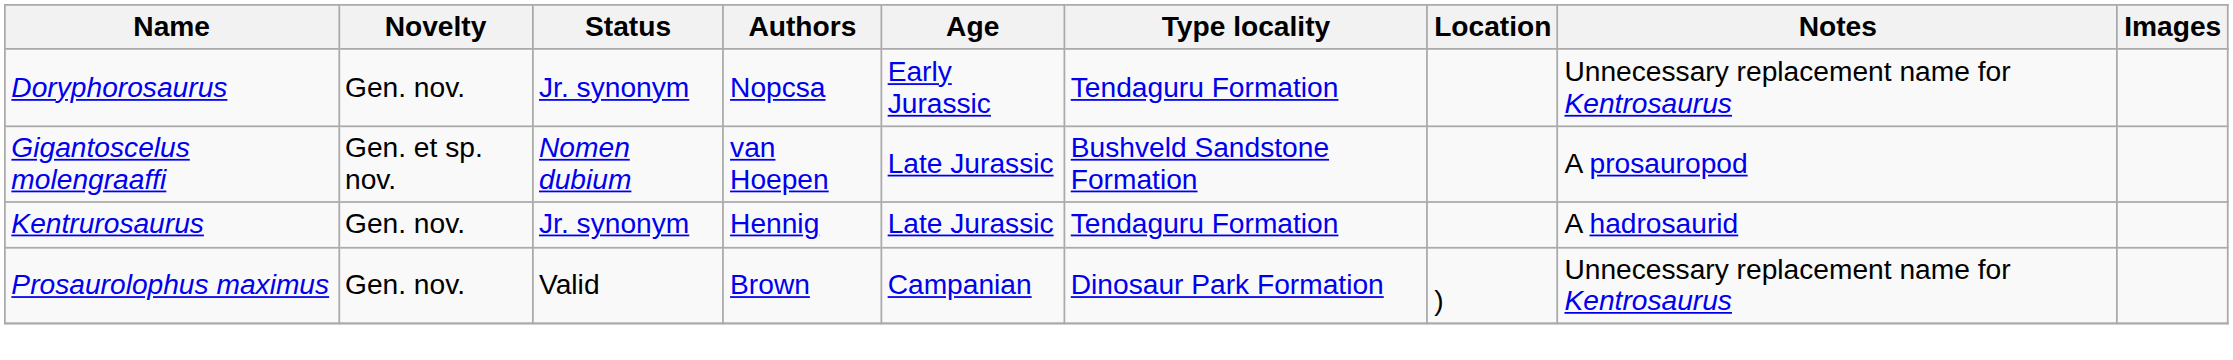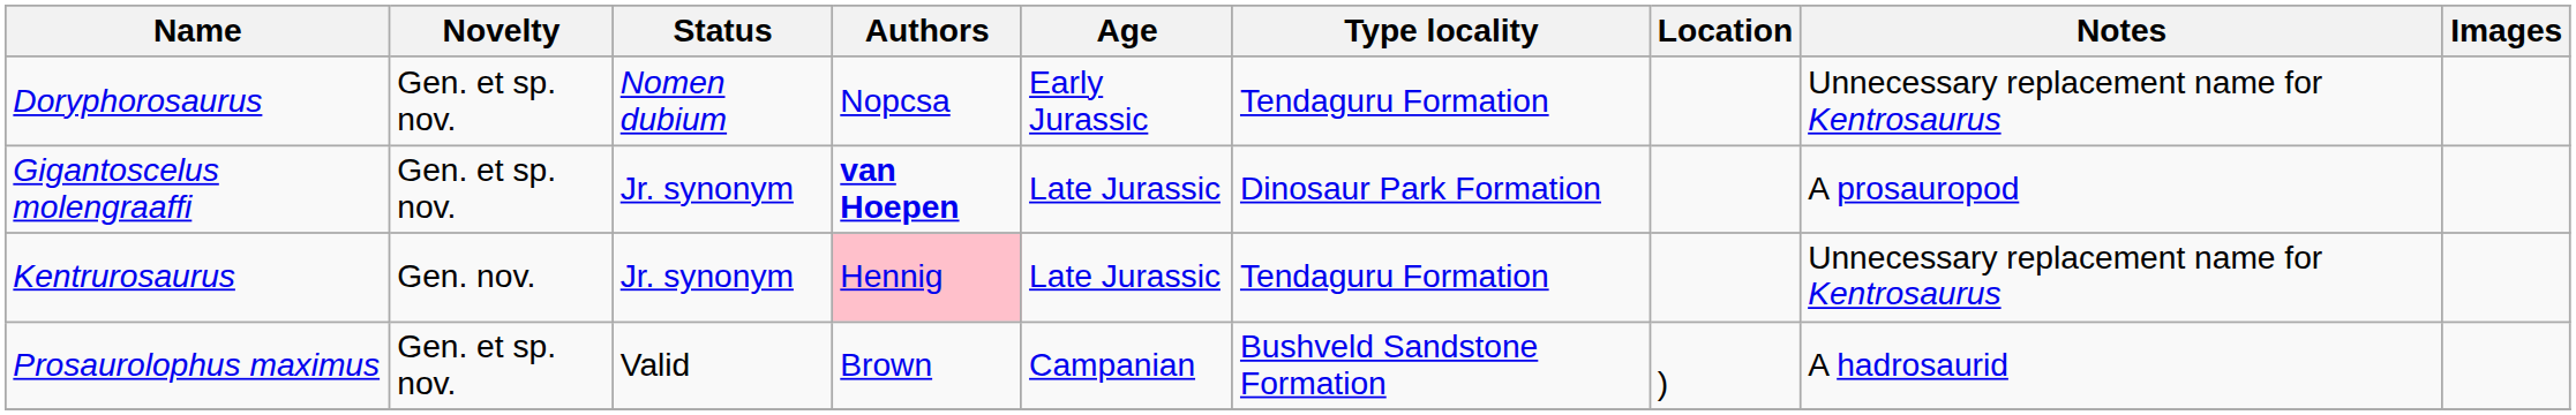 <table class="wikitable sortable" align="center" width="100%">
 <tr>
 <th>Name</th>
 <th>Novelty</th>
 <th>Status</th>
 <th>Authors</th>
 <th>Age</th>
 <th>Type locality</th>
 <th>Location</th>
 <th>Notes</th>
 <th>Images</th>
 </tr>
 <tr>
 <td><em><a href='#'>Doryphorosaurus</a></em></td>
-<td>Gen. nov.</td>
-<td><a href='#'>Jr. synonym</a></td>
+<td>Gen. et sp. nov.</td>
+<td><em><a href='#'>Nomen dubium</a></em></td>
 <td><a href='#'>Nopcsa</a></td>
 <td><a href='#'>Early Jurassic</a></td>
 <td><a href='#'>Tendaguru Formation</a></td>
 <td></td>
 <td>Unnecessary replacement name for <em><a href='#'>Kentrosaurus</a></em></td>
 <td></td>
 </tr>
 <tr>
 <td><em><a href='#'>Gigantoscelus molengraaffi</a></em></td>
 <td>Gen. et sp. nov.</td>
-<td><em><a href='#'>Nomen dubium</a></em></td>
-<td><a href='#'>van Hoepen</a></td>
+<td><a href='#'>Jr. synonym</a></td>
+<td><strong><a href='#'>van Hoepen</a></strong></td>
 <td><a href='#'>Late Jurassic</a></td>
-<td><a href='#'>Bushveld Sandstone Formation</a></td>
+<td><a href='#'>Dinosaur Park Formation</a></td>
 <td></td>
 <td>A <a href='#'>prosauropod</a></td>
 <td></td>
 </tr>
 <tr>
 <td><em><a href='#'>Kentrurosaurus</a></em></td>
 <td>Gen. nov.</td>
 <td><a href='#'>Jr. synonym</a></td>
-<td><a href='#'>Hennig</a></td>
+<td style="background: pink;"><a href='#'>Hennig</a></td>
 <td><a href='#'>Late Jurassic</a></td>
 <td><a href='#'>Tendaguru Formation</a></td>
 <td></td>
-<td>A <a href='#'>hadrosaurid</a></td>
+<td>Unnecessary replacement name for <em><a href='#'>Kentrosaurus</a></em></td>
 <td></td>
 </tr>
 <tr>
 <td><em><a href='#'>Prosaurolophus maximus</a></em></td>
-<td>Gen. nov.</td>
+<td>Gen. et sp. nov.</td>
 <td>Valid</td>
 <td><a href='#'>Brown</a></td>
 <td><a href='#'>Campanian</a></td>
-<td><a href='#'>Dinosaur Park Formation</a></td>
+<td><a href='#'>Bushveld Sandstone Formation</a></td>
 <td><br>)</td>
-<td>Unnecessary replacement name for <em><a href='#'>Kentrosaurus</a></em></td>
+<td>A <a href='#'>hadrosaurid</a></td>
 <td></td>
 </tr>
 <tr>
 </tr>
 </table>
